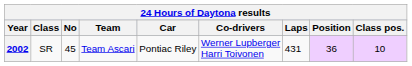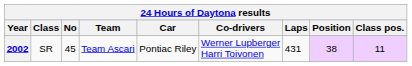 <table class="wikitable " style="font-size:90%">
 <tr>
 <th colspan=45><a href='#'>24 Hours of Daytona</a> results</th>
 </tr>
 <tr style="background:#abbbdd;">
 <th>Year</th>
 <th>Class</th>
 <th>No</th>
 <th>Team</th>
 <th>Car</th>
 <th>Co-drivers</th>
 <th>Laps</th>
 <th>Position</th>
 <th>Class pos.</th>
 </tr>
 <tr>
 <th><a href='#'>2002</a></th>
 <td align=center>SR</td>
 <td align=center>45</td>
 <td> <a href='#'>Team Ascari</a></td>
 <td>Pontiac Riley</td>
 <td> <a href='#'>Werner Lupberger</a><br> <a href='#'>Harri Toivonen</a></td>
 <td>431</td>
-<td style="background:#EFCFFF;" align=center>36 </td>
-<td style="background:#EFCFFF;" align=center>10 </td>
+<td style="background:#EFCFFF;" align=center>38 </td>
+<td style="background:#EFCFFF;" align=center>11 </td>
 </tr>
 </table>
